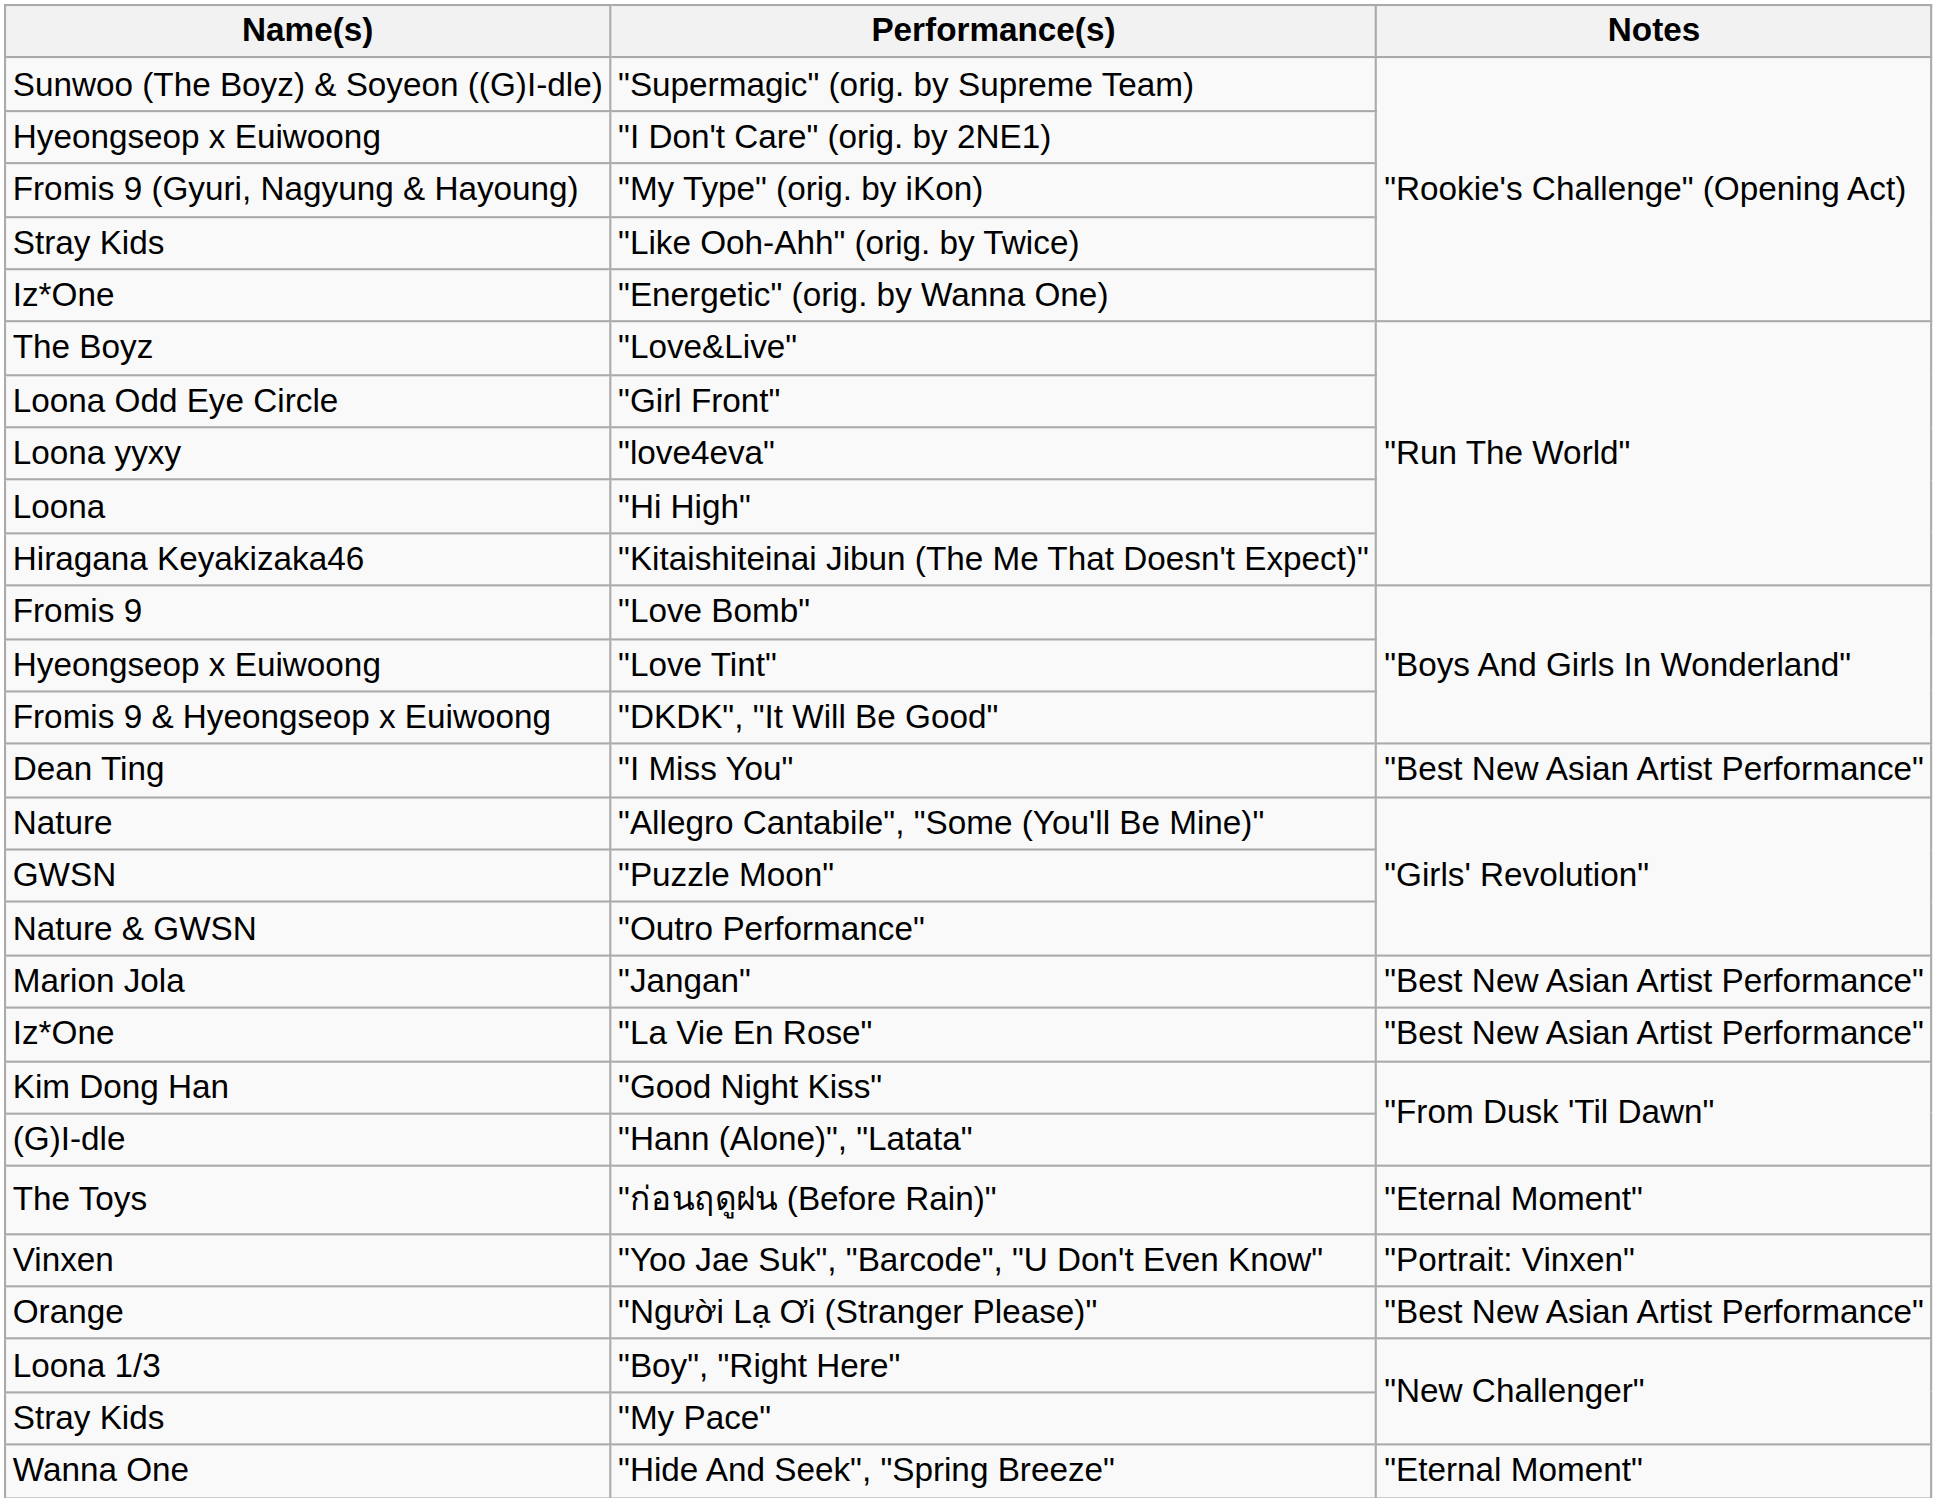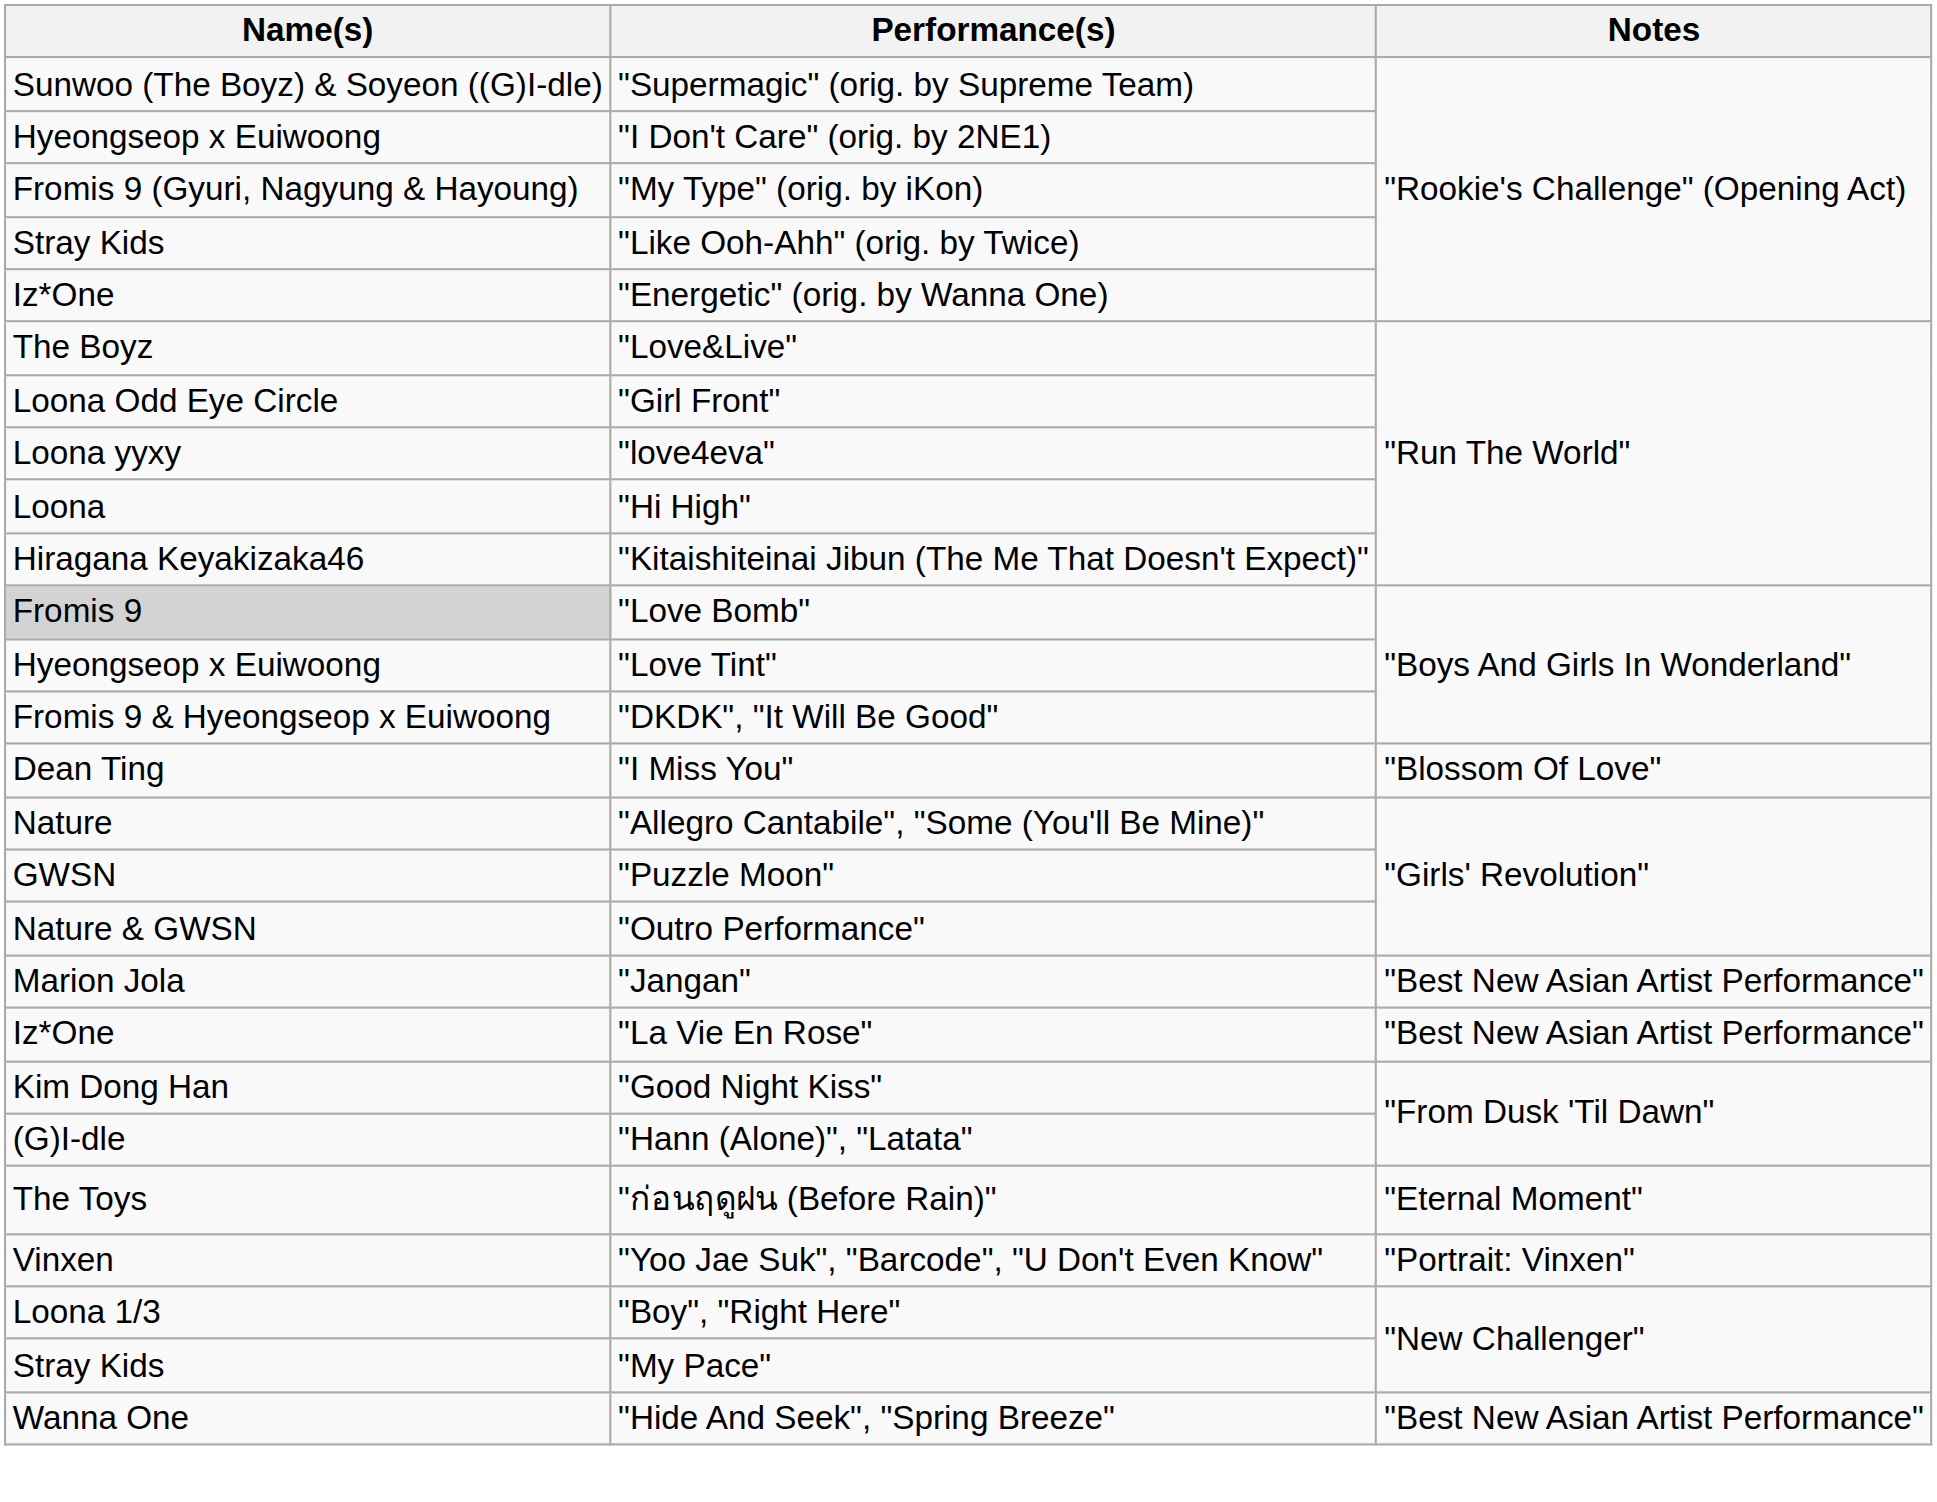 <table class="wikitable">
 <tr>
 <th>Name(s)</th>
 <th>Performance(s)</th>
 <th>Notes</th>
 </tr>
 <tr>
 <td>Sunwoo (The Boyz) & Soyeon ((G)I-dle)</td>
 <td>"Supermagic" (orig. by Supreme Team)</td>
 <td rowspan="5">"Rookie's Challenge" (Opening Act)</td>
 </tr>
 <tr>
 <td>Hyeongseop x Euiwoong</td>
 <td>"I Don't Care" (orig. by 2NE1)</td>
 </tr>
 <tr>
 <td>Fromis 9 (Gyuri, Nagyung & Hayoung)</td>
 <td>"My Type" (orig. by iKon)</td>
 </tr>
 <tr>
 <td>Stray Kids</td>
 <td>"Like Ooh-Ahh" (orig. by Twice)</td>
 </tr>
 <tr>
 <td>Iz*One</td>
 <td>"Energetic" (orig. by Wanna One)</td>
 </tr>
 <tr>
 <td>The Boyz</td>
 <td>"Love&Live"</td>
 <td rowspan="5">"Run The World"</td>
 </tr>
 <tr>
 <td>Loona Odd Eye Circle</td>
 <td>"Girl Front"</td>
 </tr>
 <tr>
 <td>Loona yyxy</td>
 <td>"love4eva"</td>
 </tr>
 <tr>
 <td>Loona</td>
 <td>"Hi High"</td>
 </tr>
 <tr>
 <td>Hiragana Keyakizaka46</td>
 <td>"Kitaishiteinai Jibun (The Me That Doesn't Expect)"</td>
 </tr>
 <tr>
-<td>Fromis 9</td>
+<td style="background: lightgrey;">Fromis 9</td>
 <td>"Love Bomb"</td>
 <td rowspan="3">"Boys And Girls In Wonderland"</td>
 </tr>
 <tr>
 <td>Hyeongseop x Euiwoong</td>
 <td>"Love Tint"</td>
 </tr>
 <tr>
 <td>Fromis 9 & Hyeongseop x Euiwoong</td>
 <td>"DKDK", "It Will Be Good"</td>
 </tr>
 <tr>
 <td>Dean Ting</td>
 <td>"I Miss You"</td>
-<td>"Best New Asian Artist Performance"</td>
+<td>"Blossom Of Love"</td>
 </tr>
 <tr>
 <td>Nature</td>
 <td>"Allegro Cantabile", "Some (You'll Be Mine)"</td>
 <td rowspan="3">"Girls' Revolution"</td>
 </tr>
 <tr>
 <td>GWSN</td>
 <td>"Puzzle Moon"</td>
 </tr>
 <tr>
 <td>Nature & GWSN</td>
 <td>"Outro Performance"</td>
 </tr>
 <tr>
 <td>Marion Jola</td>
 <td>"Jangan"</td>
 <td>"Best New Asian Artist Performance"</td>
 </tr>
 <tr>
 <td>Iz*One</td>
 <td>"La Vie En Rose"</td>
 <td>"Best New Asian Artist Performance"</td>
 </tr>
 <tr>
 <td>Kim Dong Han</td>
 <td>"Good Night Kiss"</td>
 <td rowspan="2">"From Dusk 'Til Dawn"</td>
 </tr>
 <tr>
 <td>(G)I-dle</td>
 <td>"Hann (Alone)", "Latata"</td>
 </tr>
 <tr>
 <td>The Toys</td>
 <td>"ก่อนฤดูฝน (Before Rain)"</td>
 <td>"Eternal Moment"</td>
 </tr>
 <tr>
 <td>Vinxen</td>
 <td>"Yoo Jae Suk", "Barcode", "U Don't Even Know"</td>
 <td>"Portrait: Vinxen"</td>
 </tr>
 <tr>
-<td>Orange</td>
-<td>"Người Lạ Ơi (Stranger Please)"</td>
-<td>"Best New Asian Artist Performance"</td>
-</tr>
-<tr>
 <td>Loona 1/3</td>
 <td>"Boy", "Right Here"</td>
 <td rowspan="2">"New Challenger"</td>
 </tr>
 <tr>
 <td>Stray Kids</td>
 <td>"My Pace"</td>
 </tr>
 <tr>
 <td>Wanna One</td>
 <td>"Hide And Seek", "Spring Breeze"</td>
-<td>"Eternal Moment"</td>
+<td>"Best New Asian Artist Performance"</td>
 </tr>
 </table>
